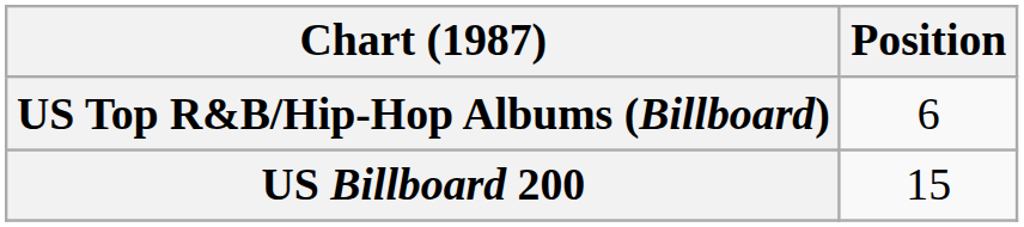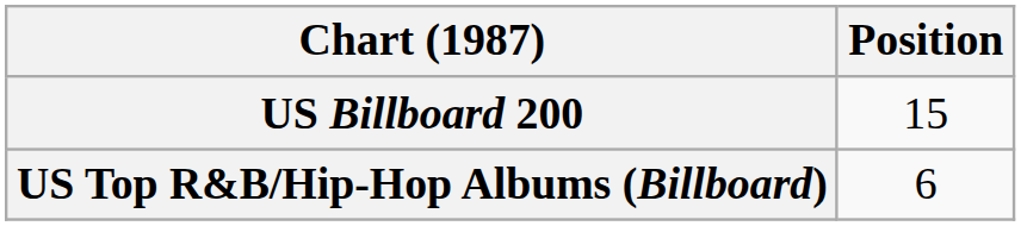 <table class="wikitable sortable plainrowheaders" style="text-align:center">
 <tr>
 <th scope="col">Chart (1987)</th>
 <th scope="col">Position</th>
 </tr>
 <tr>
+<th scope="row">US <em>Billboard</em> 200</th>
+<td>15</td>
+</tr>
+<tr>
 <th scope="row">US Top R&B/Hip-Hop Albums (<em>Billboard</em>)</th>
 <td>6</td>
 </tr>
-<tr>
-<th scope="row">US <em>Billboard</em> 200</th>
-<td>15</td>
-</tr>
 </table>
